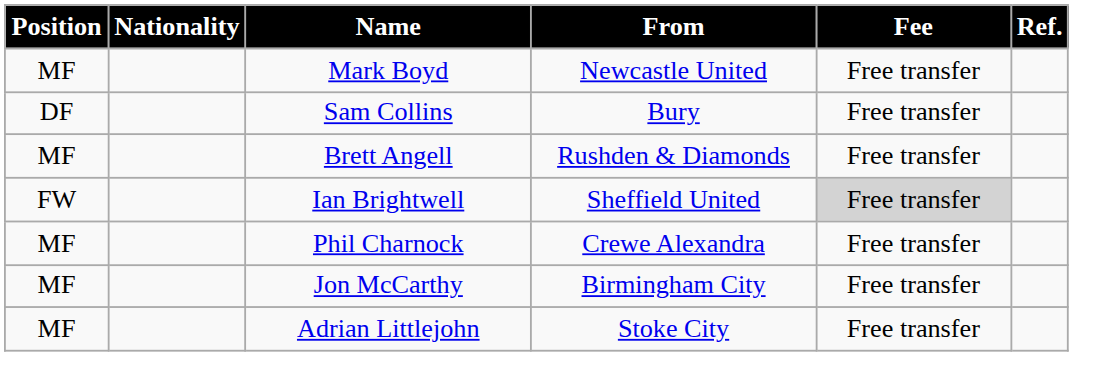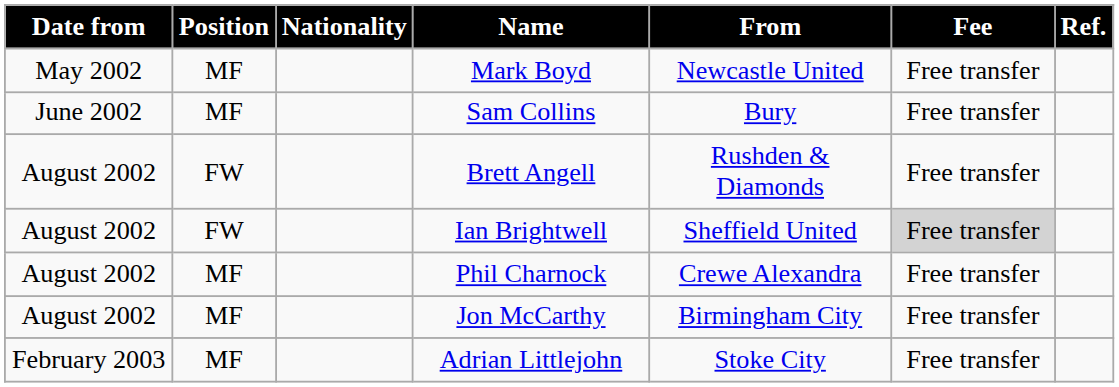 <table class="wikitable" style="text-align:center; font-size:90%; ">
 <tr>
+<th style="background:#000000; color:white; width:100px;">Date from</th>
 <th style="background:#000000; color:white; width:50px;">Position</th>
 <th style="background:#000000; color:white; width:50px;">Nationality</th>
 <th style="background:#000000; color:white; width:150px;">Name</th>
 <th style="background:#000000; color:white; width:150px;">From</th>
 <th style="background:#000000; color:white; width:100px;">Fee</th>
 <th style="background:#000000; color:white; width:25px;">Ref.</th>
 </tr>
 <tr>
+<td>May 2002</td>
 <td>MF</td>
 <td></td>
 <td><a href='#'>Mark Boyd</a></td>
 <td><a href='#'>Newcastle United</a></td>
 <td>Free transfer</td>
 <td></td>
 </tr>
 <tr>
-<td>DF</td>
+<td>June 2002</td>
+<td>MF</td>
 <td></td>
 <td><a href='#'>Sam Collins</a></td>
 <td><a href='#'>Bury</a></td>
 <td>Free transfer</td>
 <td></td>
 </tr>
 <tr>
-<td>MF</td>
+<td>August 2002</td>
+<td>FW</td>
 <td></td>
 <td><a href='#'>Brett Angell</a></td>
 <td><a href='#'>Rushden & Diamonds</a></td>
 <td>Free transfer</td>
 <td></td>
 </tr>
 <tr>
+<td>August 2002</td>
 <td>FW</td>
 <td></td>
 <td><a href='#'>Ian Brightwell</a></td>
 <td><a href='#'>Sheffield United</a></td>
 <td style="background: lightgrey;">Free transfer</td>
 <td></td>
 </tr>
 <tr>
+<td>August 2002</td>
 <td>MF</td>
 <td></td>
 <td><a href='#'>Phil Charnock</a></td>
 <td><a href='#'>Crewe Alexandra</a></td>
 <td>Free transfer</td>
 <td></td>
 </tr>
 <tr>
+<td>August 2002</td>
 <td>MF</td>
 <td></td>
 <td><a href='#'>Jon McCarthy</a></td>
 <td><a href='#'>Birmingham City</a></td>
 <td>Free transfer</td>
 <td></td>
 </tr>
 <tr>
+<td>February 2003</td>
 <td>MF</td>
 <td></td>
 <td><a href='#'>Adrian Littlejohn</a></td>
 <td><a href='#'>Stoke City</a></td>
 <td>Free transfer</td>
 <td></td>
 </tr>
 </table>
